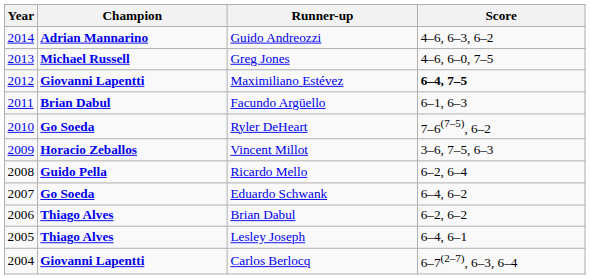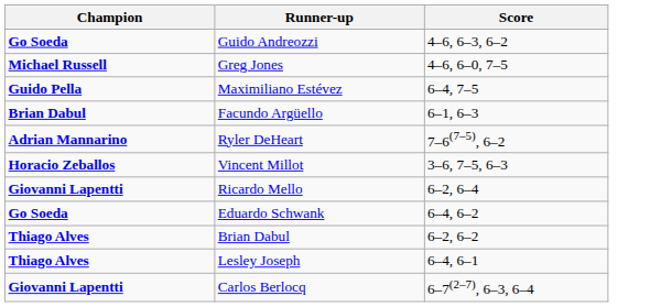 <table class="wikitable" style="font-size:90%">
 <tr>
-<th>Year</th>
 <th width="200">Champion</th>
 <th width="200">Runner-up</th>
 <th width="175">Score</th>
 </tr>
 <tr>
-<td><a href='#'>2014</a></td>
-<td> <strong><a href='#'>Adrian Mannarino</a></strong></td>
+<td> <strong><a href='#'>Go Soeda</a></strong></td>
 <td> <a href='#'>Guido Andreozzi</a></td>
 <td>4–6, 6–3, 6–2</td>
 </tr>
 <tr>
-<td><a href='#'>2013</a></td>
 <td> <strong><a href='#'>Michael Russell</a></strong></td>
 <td> <a href='#'>Greg Jones</a></td>
 <td>4–6, 6–0, 7–5</td>
 </tr>
 <tr>
-<td><a href='#'>2012</a></td>
-<td> <strong><a href='#'>Giovanni Lapentti</a></strong></td>
+<td> <strong><a href='#'>Guido Pella</a></strong></td>
 <td> <a href='#'>Maximiliano Estévez</a></td>
-<td><strong>6–4, 7–5</strong></td>
+<td>6–4, 7–5</td>
 </tr>
 <tr>
-<td><a href='#'>2011</a></td>
 <td> <strong><a href='#'>Brian Dabul</a></strong></td>
 <td> <a href='#'>Facundo Argüello</a></td>
 <td>6–1, 6–3</td>
 </tr>
 <tr>
-<td><a href='#'>2010</a></td>
-<td> <strong><a href='#'>Go Soeda</a></strong></td>
+<td> <strong><a href='#'>Adrian Mannarino</a></strong></td>
 <td> <a href='#'>Ryler DeHeart</a></td>
 <td>7–6<sup>(7–5)</sup>, 6–2</td>
 </tr>
 <tr>
-<td><a href='#'>2009</a></td>
 <td> <strong><a href='#'>Horacio Zeballos</a></strong></td>
 <td> <a href='#'>Vincent Millot</a></td>
 <td>3–6, 7–5, 6–3</td>
 </tr>
 <tr>
-<td>2008</td>
-<td> <strong><a href='#'>Guido Pella</a></strong></td>
+<td> <strong><a href='#'>Giovanni Lapentti</a></strong></td>
 <td> <a href='#'>Ricardo Mello</a></td>
 <td>6–2, 6–4</td>
 </tr>
 <tr>
-<td>2007</td>
 <td> <strong><a href='#'>Go Soeda</a></strong></td>
 <td> <a href='#'>Eduardo Schwank</a></td>
 <td>6–4, 6–2</td>
 </tr>
 <tr>
-<td>2006</td>
 <td> <strong><a href='#'>Thiago Alves</a></strong></td>
 <td> <a href='#'>Brian Dabul</a></td>
 <td>6–2, 6–2</td>
 </tr>
 <tr>
-<td>2005</td>
 <td> <strong><a href='#'>Thiago Alves</a></strong></td>
 <td> <a href='#'>Lesley Joseph</a></td>
 <td>6–4, 6–1</td>
 </tr>
 <tr>
-<td>2004</td>
 <td> <strong><a href='#'>Giovanni Lapentti</a></strong></td>
 <td> <a href='#'>Carlos Berlocq</a></td>
 <td>6–7<sup>(2–7)</sup>, 6–3, 6–4</td>
 </tr>
 </table>
